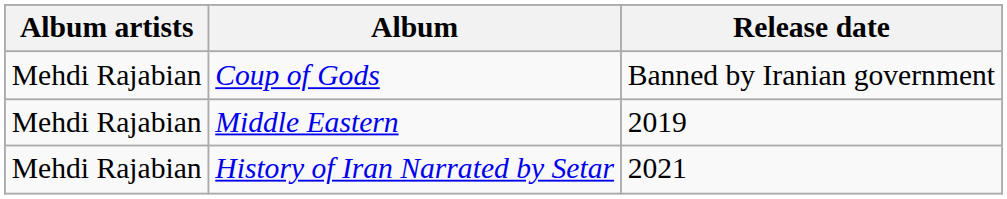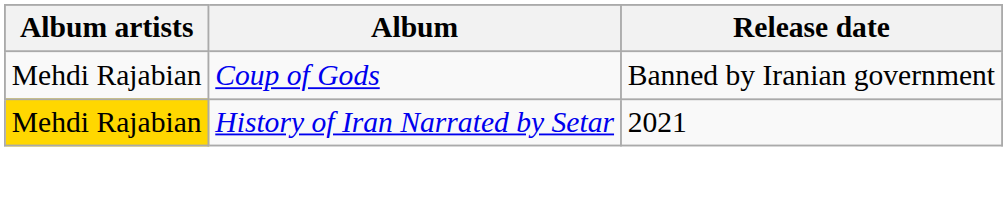 <table class="wikitable sortable">
 <tr>
 <th>Album artists</th>
 <th>Album</th>
 <th>Release date</th>
 </tr>
 <tr>
 <td>Mehdi Rajabian</td>
 <td><em><a href='#'>Coup of Gods</a></em></td>
 <td>Banned by Iranian government</td>
 </tr>
 <tr>
-<td>Mehdi Rajabian</td>
-<td><em><a href='#'>Middle Eastern</a></em><br></td>
-<td>2019</td>
-</tr>
-<tr>
-<td>Mehdi Rajabian</td>
+<td style="background: gold;">Mehdi Rajabian</td>
 <td><em><a href='#'>History of Iran Narrated by Setar</a></em></td>
 <td>2021</td>
 </tr>
 </table>
